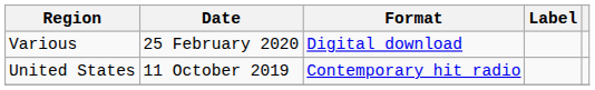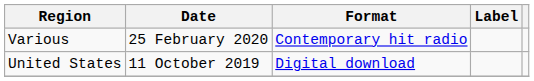 <table class="wikitable plainrowheaders">
 <tr>
 <th scope="row">Region</th>
 <th scope="row">Date</th>
 <th scope="row">Format</th>
 <th scope="row">Label</th>
 <th scope="row"></th>
 </tr>
 <tr>
 <td>Various</td>
 <td>25 February 2020</td>
-<td><a href='#'>Digital download</a></td>
+<td><a href='#'>Contemporary hit radio</a></td>
 <td></td>
 <td align="center"></td>
 </tr>
 <tr>
 <td>United States</td>
 <td>11 October 2019</td>
-<td><a href='#'>Contemporary hit radio</a></td>
+<td><a href='#'>Digital download</a></td>
 <td></td>
 <td align="center"></td>
 </tr>
 <tr>
 </tr>
 </table>
